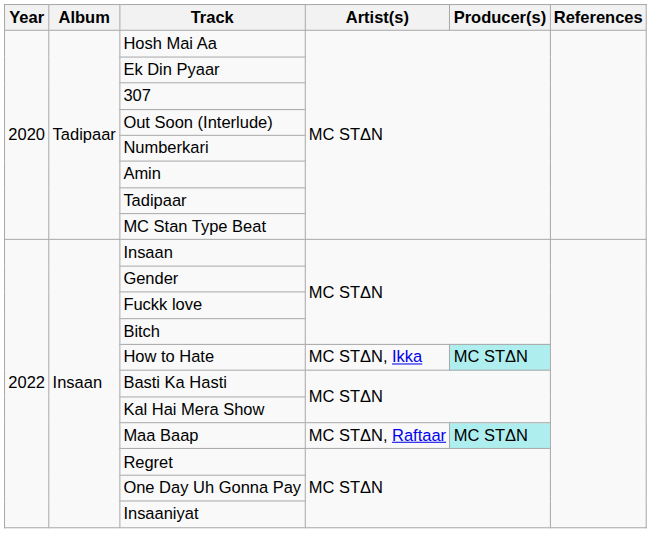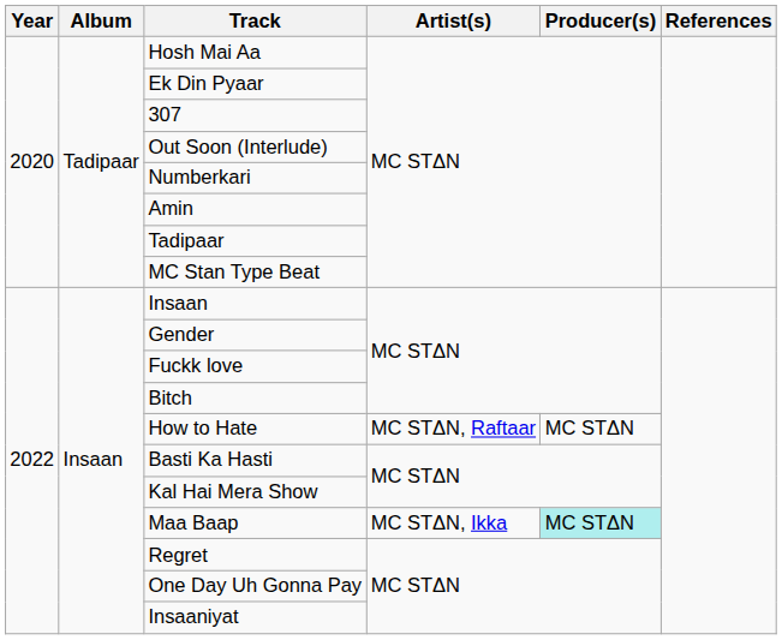 <table class="wikitable">
 <tr>
 <th>Year</th>
 <th>Album</th>
 <th>Track</th>
 <th>Artist(s)</th>
 <th>Producer(s)</th>
 <th>References</th>
 </tr>
 <tr>
 <td rowspan="8">2020</td>
 <td rowspan="8">Tadipaar</td>
 <td>Hosh Mai Aa</td>
 <td colspan="2" rowspan="8">MC STΔN</td>
 <td rowspan="8"></td>
 </tr>
 <tr>
 <td>Ek Din Pyaar</td>
 </tr>
 <tr>
 <td>307</td>
 </tr>
 <tr>
 <td>Out Soon (Interlude)</td>
 </tr>
 <tr>
 <td>Numberkari</td>
 </tr>
 <tr>
 <td>Amin</td>
 </tr>
 <tr>
 <td>Tadipaar</td>
 </tr>
 <tr>
 <td>MC Stan Type Beat</td>
 </tr>
 <tr>
 <td rowspan="11">2022</td>
 <td rowspan="11">Insaan</td>
 <td>Insaan</td>
 <td colspan="2" rowspan="4">MC STΔN</td>
 <td rowspan="11"></td>
 </tr>
 <tr>
 <td>Gender</td>
 </tr>
 <tr>
 <td>Fuckk love</td>
 </tr>
 <tr>
 <td>Bitch</td>
 </tr>
 <tr>
 <td>How to Hate</td>
-<td>MC STΔN, <a href='#'>Ikka</a></td>
-<td style="background: paleturquoise;">MC STΔN</td>
+<td>MC STΔN, <a href='#'>Raftaar</a></td>
+<td>MC STΔN</td>
 </tr>
 <tr>
 <td>Basti Ka Hasti</td>
 <td colspan="2" rowspan="2">MC STΔN</td>
 </tr>
 <tr>
 <td>Kal Hai Mera Show</td>
 </tr>
 <tr>
 <td>Maa Baap</td>
-<td>MC STΔN, <a href='#'>Raftaar</a></td>
+<td>MC STΔN, <a href='#'>Ikka</a></td>
 <td style="background: paleturquoise;">MC STΔN</td>
 </tr>
 <tr>
 <td>Regret</td>
 <td colspan="2" rowspan="3">MC STΔN</td>
 </tr>
 <tr>
 <td>One Day Uh Gonna Pay</td>
 </tr>
 <tr>
 <td>Insaaniyat</td>
 </tr>
 </table>
